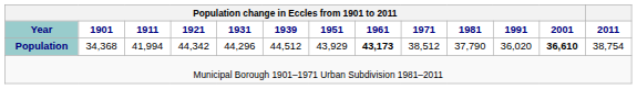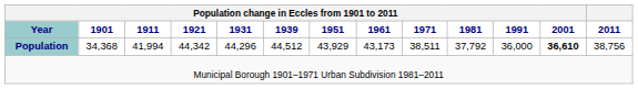 <table class="wikitable" style="font-size:90%; width:70%; border:0; text-align:center; line-height:120%;">
 <tr>
 <th colspan="12" style="text-align:center;font-size:90%;">Population change in Eccles from 1901 to 2011</th>
 <th></th>
 </tr>
 <tr>
 <th style="background:#9cc; color:navy; height:17px;">Year</th>
 <th style="background:#fff; color:navy;">1901</th>
 <th style="background:#fff; color:navy;">1911</th>
 <th style="background:#fff; color:navy;">1921</th>
 <th style="background:#fff; color:navy;">1931</th>
 <th style="background:#fff; color:navy;">1939</th>
 <th style="background:#fff; color:navy;">1951</th>
 <th style="background:#fff; color:navy;">1961</th>
 <th style="background:#fff; color:navy;">1971</th>
 <th style="background:#fff; color:navy;">1981</th>
 <th style="background:#fff; color:navy;">1991</th>
 <th style="background:#fff; color:navy;">2001</th>
 <th style="background:#fff; color:navy;">2011</th>
 </tr>
 <tr style="text-align:center;">
 <th style="background:#9cc; color:navy; height:17px;">Population</th>
 <td style="background:#fff; color:black;">34,368</td>
 <td style="background:#fff; color:black;">41,994</td>
 <td style="background:#fff; color:black;">44,342</td>
 <td style="background:#fff; color:black;">44,296</td>
 <td style="background:#fff; color:black;">44,512</td>
 <td style="background:#fff; color:black;">43,929</td>
-<td style="background:#fff; color:black;"><strong>43,173</strong></td>
-<td style="background:#fff; color:black;">38,512</td>
-<td style="background:#fff; color:black;">37,790</td>
-<td style="background:#fff; color:black;">36,020</td>
+<td style="background:#fff; color:black;">43,173</td>
+<td style="background:#fff; color:black;">38,511</td>
+<td style="background:#fff; color:black;">37,792</td>
+<td style="background:#fff; color:black;">36,000</td>
 <td style="background:#fff; color:black;"><strong>36,610</strong></td>
-<td style="background:#fff; color:black;">38,754</td>
+<td style="background:#fff; color:black;">38,756</td>
 </tr>
 <tr>
 <td colspan="13" style="text-align:center;font-size:90%;"><br>Municipal Borough 1901–1971  Urban Subdivision 1981–2011</td>
 </tr>
 </table>
